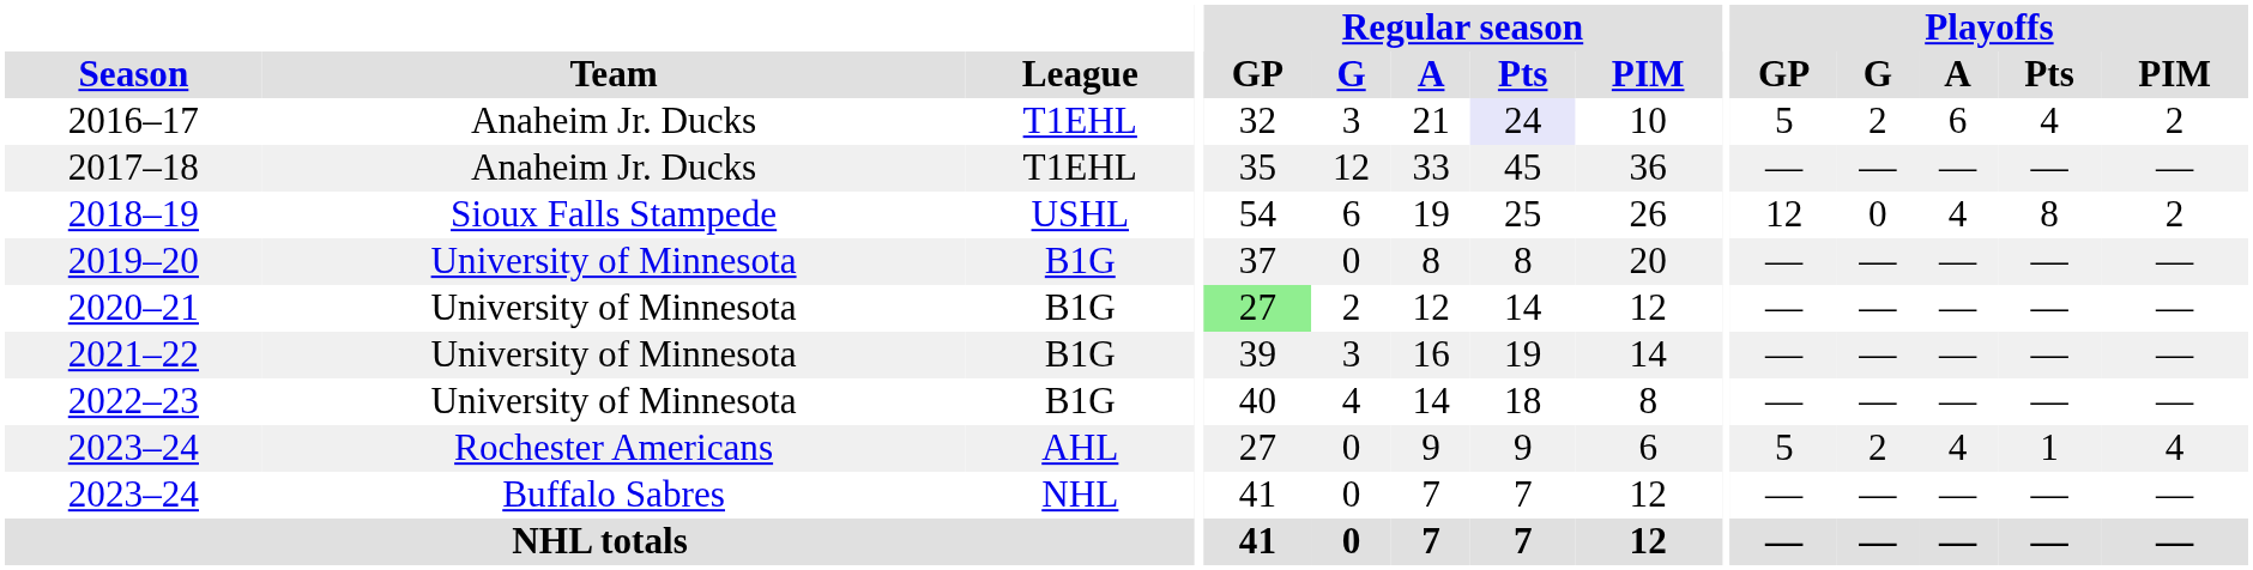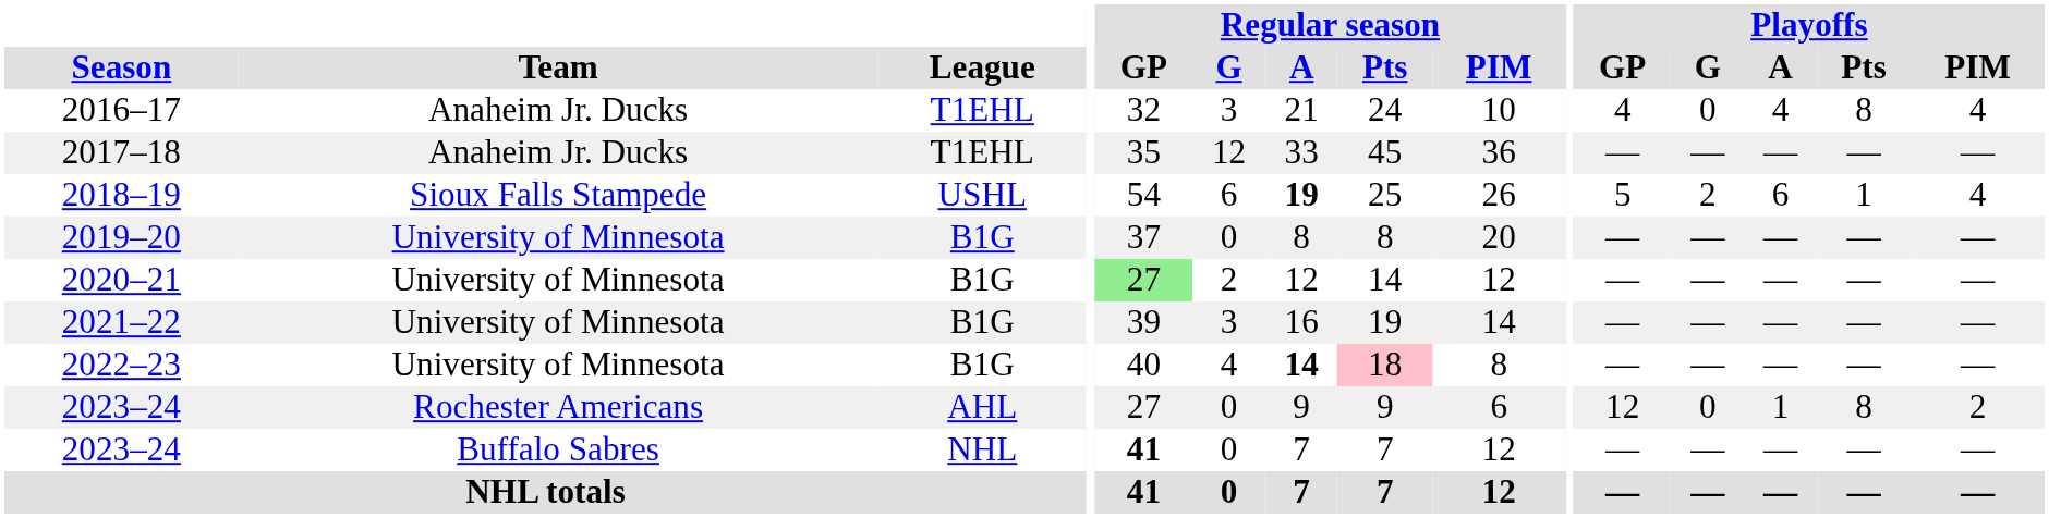 <table border="0" cellpadding="1" cellspacing="0" style="text-align:center; width:60em">
 <tr bgcolor="#e0e0e0">
 <th colspan="3" bgcolor="#ffffff"></th>
 <th rowspan="100" bgcolor="#ffffff"></th>
 <th colspan="5"><a href='#'>Regular season</a></th>
 <th rowspan="100" bgcolor="#ffffff"></th>
 <th colspan="5"><a href='#'>Playoffs</a></th>
 </tr>
 <tr bgcolor="#e0e0e0">
 <th><a href='#'>Season</a></th>
 <th>Team</th>
 <th>League</th>
 <th>GP</th>
 <th><a href='#'>G</a></th>
 <th><a href='#'>A</a></th>
 <th><a href='#'>Pts</a></th>
 <th><a href='#'>PIM</a></th>
 <th>GP</th>
 <th>G</th>
 <th>A</th>
 <th>Pts</th>
 <th>PIM</th>
 </tr>
 <tr>
 <td>2016–17</td>
 <td>Anaheim Jr. Ducks</td>
 <td><a href='#'>T1EHL</a></td>
 <td>32</td>
 <td>3</td>
 <td>21</td>
-<td style="background: lavender;">24</td>
+<td>24</td>
 <td>10</td>
-<td>5</td>
-<td>2</td>
-<td>6</td>
 <td>4</td>
-<td>2</td>
+<td>0</td>
+<td>4</td>
+<td>8</td>
+<td>4</td>
 </tr>
 <tr bgcolor="#f0f0f0">
 <td>2017–18</td>
 <td>Anaheim Jr. Ducks</td>
 <td>T1EHL</td>
 <td>35</td>
 <td>12</td>
 <td>33</td>
 <td>45</td>
 <td>36</td>
 <td>—</td>
 <td>—</td>
 <td>—</td>
 <td>—</td>
 <td>—</td>
 </tr>
 <tr>
 <td><a href='#'>2018–19</a></td>
 <td><a href='#'>Sioux Falls Stampede</a></td>
 <td><a href='#'>USHL</a></td>
 <td>54</td>
 <td>6</td>
-<td>19</td>
+<td><strong>19</strong></td>
 <td>25</td>
 <td>26</td>
-<td>12</td>
-<td>0</td>
+<td>5</td>
+<td>2</td>
+<td>6</td>
+<td>1</td>
 <td>4</td>
-<td>8</td>
-<td>2</td>
 </tr>
 <tr bgcolor="#f0f0f0">
 <td><a href='#'>2019–20</a></td>
 <td><a href='#'>University of Minnesota</a></td>
 <td><a href='#'>B1G</a></td>
 <td>37</td>
 <td>0</td>
 <td>8</td>
 <td>8</td>
 <td>20</td>
 <td>—</td>
 <td>—</td>
 <td>—</td>
 <td>—</td>
 <td>—</td>
 </tr>
 <tr>
 <td><a href='#'>2020–21</a></td>
 <td>University of Minnesota</td>
 <td>B1G</td>
 <td style="background: lightgreen;">27</td>
 <td>2</td>
 <td>12</td>
 <td>14</td>
 <td>12</td>
 <td>—</td>
 <td>—</td>
 <td>—</td>
 <td>—</td>
 <td>—</td>
 </tr>
 <tr bgcolor="#f0f0f0">
 <td><a href='#'>2021–22</a></td>
 <td>University of Minnesota</td>
 <td>B1G</td>
 <td>39</td>
 <td>3</td>
 <td>16</td>
 <td>19</td>
 <td>14</td>
 <td>—</td>
 <td>—</td>
 <td>—</td>
 <td>—</td>
 <td>—</td>
 </tr>
 <tr>
 <td><a href='#'>2022–23</a></td>
 <td>University of Minnesota</td>
 <td>B1G</td>
 <td>40</td>
 <td>4</td>
-<td>14</td>
-<td>18</td>
+<td><strong>14</strong></td>
+<td style="background: pink;">18</td>
 <td>8</td>
 <td>—</td>
 <td>—</td>
 <td>—</td>
 <td>—</td>
 <td>—</td>
 </tr>
 <tr bgcolor="#f0f0f0">
 <td><a href='#'>2023–24</a></td>
 <td><a href='#'>Rochester Americans</a></td>
 <td><a href='#'>AHL</a></td>
 <td>27</td>
 <td>0</td>
 <td>9</td>
 <td>9</td>
 <td>6</td>
-<td>5</td>
+<td>12</td>
+<td>0</td>
+<td>1</td>
+<td>8</td>
 <td>2</td>
-<td>4</td>
-<td>1</td>
-<td>4</td>
 </tr>
 <tr>
 <td><a href='#'>2023–24</a></td>
 <td><a href='#'>Buffalo Sabres</a></td>
 <td><a href='#'>NHL</a></td>
-<td>41</td>
+<td><strong>41</strong></td>
 <td>0</td>
 <td>7</td>
 <td>7</td>
 <td>12</td>
 <td>—</td>
 <td>—</td>
 <td>—</td>
 <td>—</td>
 <td>—</td>
 </tr>
 <tr bgcolor="#e0e0e0">
 <th colspan="3">NHL totals</th>
 <th>41</th>
 <th>0</th>
 <th>7</th>
 <th>7</th>
 <th>12</th>
 <th>—</th>
 <th>—</th>
 <th>—</th>
 <th>—</th>
 <th>—</th>
 </tr>
 </table>
